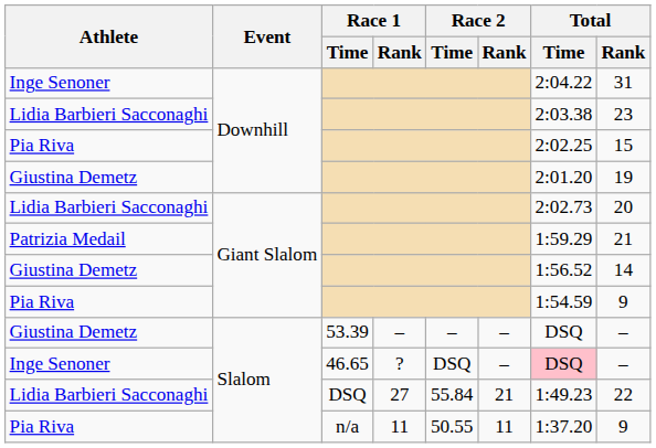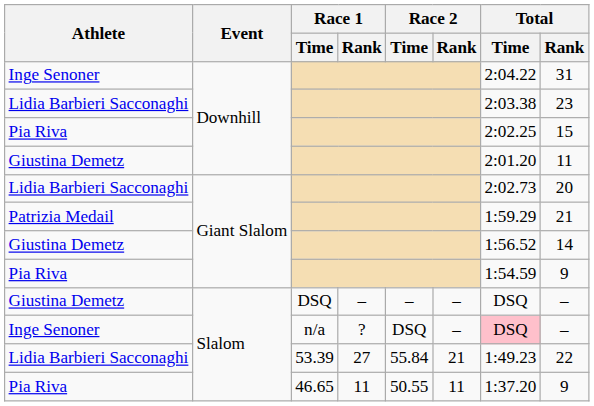 <table class="wikitable" style="font-size:90%">
 <tr>
 <th rowspan="2">Athlete</th>
 <th rowspan="2">Event</th>
 <th colspan="2">Race 1</th>
 <th colspan="2">Race 2</th>
 <th colspan="2">Total</th>
 </tr>
 <tr>
 <th>Time</th>
 <th>Rank</th>
 <th>Time</th>
 <th>Rank</th>
 <th>Time</th>
 <th>Rank</th>
 </tr>
 <tr>
 <td><a href='#'>Inge Senoner</a></td>
 <td rowspan="4">Downhill</td>
 <td colspan="4" bgcolor="wheat"></td>
 <td align="center">2:04.22</td>
 <td align="center">31</td>
 </tr>
 <tr>
 <td><a href='#'>Lidia Barbieri Sacconaghi</a></td>
 <td colspan="4" bgcolor="wheat"></td>
 <td align="center">2:03.38</td>
 <td align="center">23</td>
 </tr>
 <tr>
 <td><a href='#'>Pia Riva</a></td>
 <td colspan="4" bgcolor="wheat"></td>
 <td align="center">2:02.25</td>
 <td align="center">15</td>
 </tr>
 <tr>
 <td><a href='#'>Giustina Demetz</a></td>
 <td colspan="4" bgcolor="wheat"></td>
 <td align="center">2:01.20</td>
-<td align="center">19</td>
+<td align="center">11</td>
 </tr>
 <tr>
 <td><a href='#'>Lidia Barbieri Sacconaghi</a></td>
 <td rowspan="4">Giant Slalom</td>
 <td colspan="4" bgcolor="wheat"></td>
 <td align="center">2:02.73</td>
 <td align="center">20</td>
 </tr>
 <tr>
 <td><a href='#'>Patrizia Medail</a></td>
 <td colspan="4" bgcolor="wheat"></td>
 <td align="center">1:59.29</td>
 <td align="center">21</td>
 </tr>
 <tr>
 <td><a href='#'>Giustina Demetz</a></td>
 <td colspan="4" bgcolor="wheat"></td>
 <td align="center">1:56.52</td>
 <td align="center">14</td>
 </tr>
 <tr>
 <td><a href='#'>Pia Riva</a></td>
 <td colspan="4" bgcolor="wheat"></td>
 <td align="center">1:54.59</td>
 <td align="center">9</td>
 </tr>
 <tr>
 <td><a href='#'>Giustina Demetz</a></td>
 <td rowspan="4">Slalom</td>
-<td align="center">53.39</td>
+<td align="center">DSQ</td>
 <td align="center">–</td>
 <td align="center">–</td>
 <td align="center">–</td>
 <td align="center">DSQ</td>
 <td align="center">–</td>
 </tr>
 <tr>
 <td><a href='#'>Inge Senoner</a></td>
-<td align="center">46.65</td>
+<td align="center">n/a</td>
 <td align="center">?</td>
 <td align="center">DSQ</td>
 <td align="center">–</td>
 <td align="center" style="background: pink;">DSQ</td>
 <td align="center">–</td>
 </tr>
 <tr>
 <td><a href='#'>Lidia Barbieri Sacconaghi</a></td>
-<td align="center">DSQ</td>
+<td align="center">53.39</td>
 <td align="center">27</td>
 <td align="center">55.84</td>
 <td align="center">21</td>
 <td align="center">1:49.23</td>
 <td align="center">22</td>
 </tr>
 <tr>
 <td><a href='#'>Pia Riva</a></td>
-<td align="center">n/a</td>
+<td align="center">46.65</td>
 <td align="center">11</td>
 <td align="center">50.55</td>
 <td align="center">11</td>
 <td align="center">1:37.20</td>
 <td align="center">9</td>
 </tr>
 </table>
